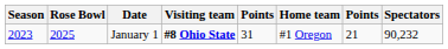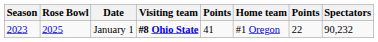 <table class="wikitable" style=font-size:100% style="text-align:center">
 <tr>
 <th>Season</th>
 <th>Rose Bowl</th>
 <th>Date</th>
 <th>Visiting team</th>
 <th>Points</th>
 <th>Home team</th>
 <th>Points</th>
 <th>Spectators</th>
 </tr>
 <tr>
 <td><a href='#'>2023</a></td>
 <td><a href='#'>2025</a></td>
 <td>January 1</td>
 <td align=left><strong>#8 <a href='#'>Ohio State</a></strong></td>
-<td>31</td>
+<td>41</td>
 <td align=left>#1 <a href='#'>Oregon</a></td>
-<td>21</td>
+<td>22</td>
 <td>90,232</td>
 </tr>
 </table>
